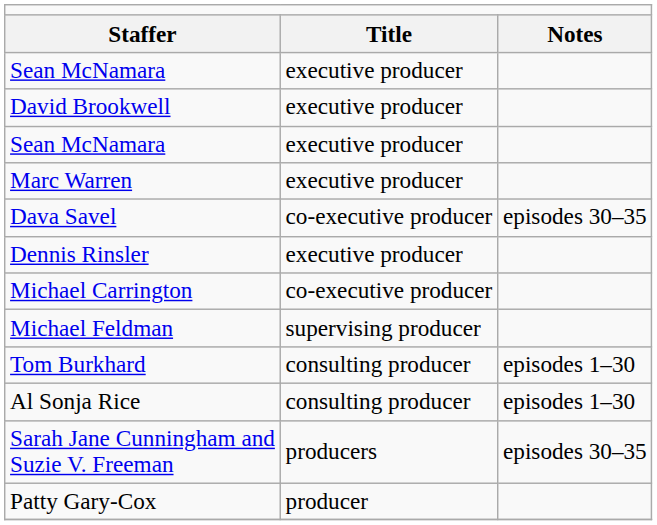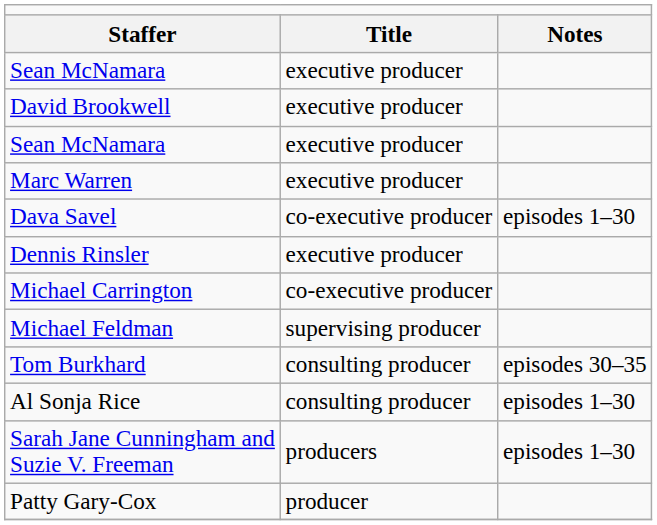 <table class="wikitable">
 <tr>
 <td colspan="3"></td>
 </tr>
 <tr>
 <th>Staffer</th>
 <th>Title</th>
 <th>Notes</th>
 </tr>
 <tr>
 <td><a href='#'>Sean McNamara</a></td>
 <td>executive producer</td>
 <td></td>
 </tr>
 <tr>
 <td><a href='#'>David Brookwell</a></td>
 <td>executive producer</td>
 <td></td>
 </tr>
 <tr>
 <td><a href='#'>Sean McNamara</a></td>
 <td>executive producer</td>
 <td></td>
 </tr>
 <tr>
 <td><a href='#'>Marc Warren</a></td>
 <td>executive producer</td>
 <td></td>
 </tr>
 <tr>
 <td><a href='#'>Dava Savel</a></td>
 <td>co-executive producer</td>
-<td>episodes 30–35</td>
+<td>episodes 1–30</td>
 </tr>
 <tr>
 <td><a href='#'>Dennis Rinsler</a></td>
 <td>executive producer</td>
 <td></td>
 </tr>
 <tr>
 <td><a href='#'>Michael Carrington</a></td>
 <td>co-executive producer</td>
 <td></td>
 </tr>
 <tr>
 <td><a href='#'>Michael Feldman</a></td>
 <td>supervising producer</td>
 <td></td>
 </tr>
 <tr>
 <td><a href='#'>Tom Burkhard</a></td>
 <td>consulting producer</td>
-<td>episodes 1–30</td>
+<td>episodes 30–35</td>
 </tr>
 <tr>
 <td>Al Sonja Rice</td>
 <td>consulting producer</td>
 <td>episodes 1–30</td>
 </tr>
 <tr>
 <td><a href='#'>Sarah Jane Cunningham and <br>Suzie V. Freeman</a></td>
 <td>producers</td>
-<td>episodes 30–35</td>
+<td>episodes 1–30</td>
 </tr>
 <tr>
 <td>Patty Gary-Cox</td>
 <td>producer</td>
 <td></td>
 </tr>
 <tr>
 </tr>
 </table>
